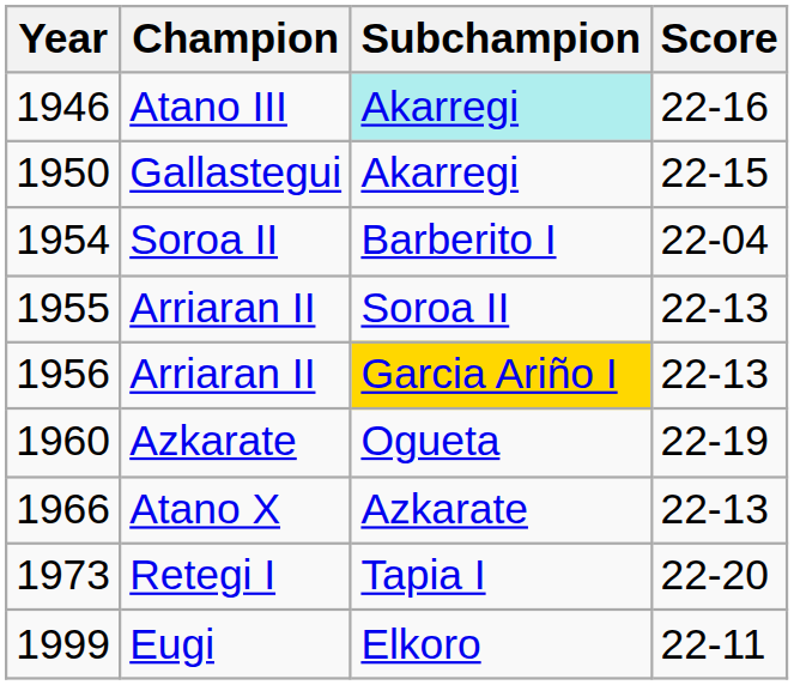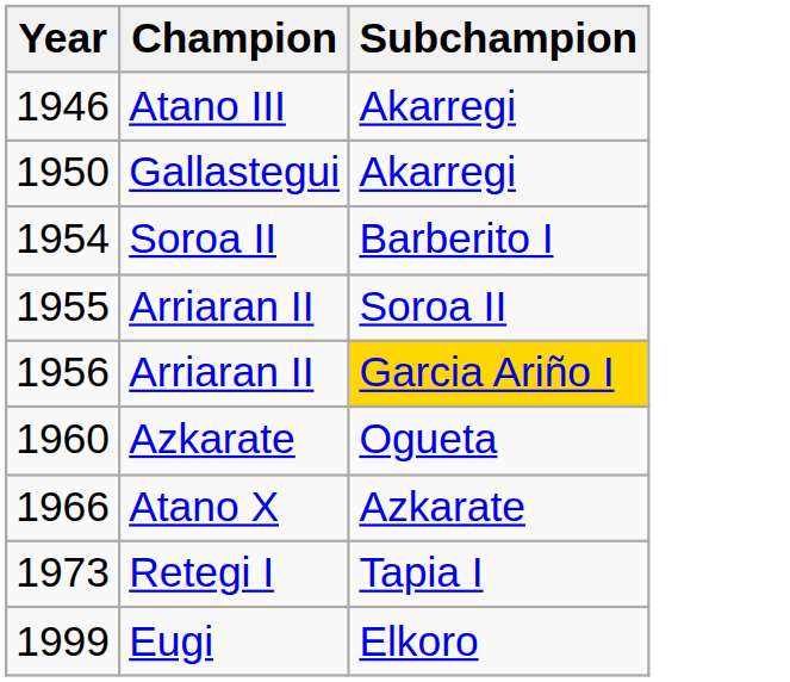 <table class="wikitable">
 <tr>
 <th>Year</th>
 <th>Champion</th>
 <th>Subchampion</th>
-<th>Score</th>
 </tr>
 <tr>
 <td>1946</td>
 <td><a href='#'>Atano III</a></td>
-<td style="background: paleturquoise;"><a href='#'>Akarregi</a></td>
-<td>22-16</td>
+<td><a href='#'>Akarregi</a></td>
 </tr>
 <tr>
 <td>1950</td>
 <td><a href='#'>Gallastegui</a></td>
 <td><a href='#'>Akarregi</a></td>
-<td>22-15</td>
 </tr>
 <tr>
 <td>1954</td>
 <td><a href='#'>Soroa II</a></td>
 <td><a href='#'>Barberito I</a></td>
-<td>22-04</td>
 </tr>
 <tr>
 <td>1955</td>
 <td><a href='#'>Arriaran II</a></td>
 <td><a href='#'>Soroa II</a></td>
-<td>22-13</td>
 </tr>
 <tr>
 <td>1956</td>
 <td><a href='#'>Arriaran II</a></td>
 <td style="background: gold;"><a href='#'>Garcia Ariño I</a></td>
-<td>22-13</td>
 </tr>
 <tr>
 <td>1960</td>
 <td><a href='#'>Azkarate</a></td>
 <td><a href='#'>Ogueta</a></td>
-<td>22-19</td>
 </tr>
 <tr>
 <td>1966</td>
 <td><a href='#'>Atano X</a></td>
 <td><a href='#'>Azkarate</a></td>
-<td>22-13</td>
 </tr>
 <tr>
 <td>1973</td>
 <td><a href='#'>Retegi I</a></td>
 <td><a href='#'>Tapia I</a></td>
-<td>22-20</td>
 </tr>
 <tr>
 <td>1999</td>
 <td><a href='#'>Eugi</a></td>
 <td><a href='#'>Elkoro</a></td>
-<td>22-11</td>
 </tr>
 </table>
